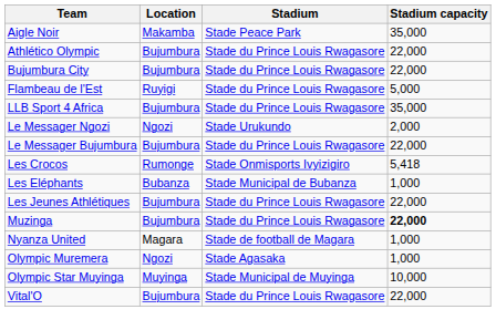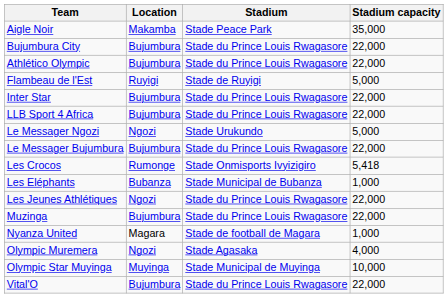 <table class="wikitable sortable">
 <tr>
 <th>Team</th>
 <th>Location</th>
 <th>Stadium</th>
 <th>Stadium capacity</th>
 </tr>
 <tr>
 <td><a href='#'>Aigle Noir</a></td>
 <td><a href='#'>Makamba</a></td>
 <td><a href='#'>Stade Peace Park</a></td>
 <td>35,000</td>
 </tr>
 <tr>
-<td><a href='#'>Athlético Olympic</a></td>
+<td><a href='#'>Bujumbura City</a></td>
 <td><a href='#'>Bujumbura</a></td>
 <td><a href='#'>Stade du Prince Louis Rwagasore</a></td>
 <td>22,000</td>
 </tr>
 <tr>
-<td><a href='#'>Bujumbura City</a></td>
+<td><a href='#'>Athlético Olympic</a></td>
 <td><a href='#'>Bujumbura</a></td>
 <td><a href='#'>Stade du Prince Louis Rwagasore</a></td>
 <td>22,000</td>
 </tr>
 <tr>
 <td><a href='#'>Flambeau de l'Est</a></td>
 <td><a href='#'>Ruyigi</a></td>
+<td><a href='#'>Stade de Ruyigi</a></td>
+<td>5,000</td>
+</tr>
+<tr>
+<td><a href='#'>Inter Star</a></td>
+<td><a href='#'>Bujumbura</a></td>
 <td><a href='#'>Stade du Prince Louis Rwagasore</a></td>
-<td>5,000</td>
+<td>22,000</td>
 </tr>
 <tr>
 <td><a href='#'>LLB Sport 4 Africa</a></td>
 <td><a href='#'>Bujumbura</a></td>
 <td><a href='#'>Stade du Prince Louis Rwagasore</a></td>
-<td>35,000</td>
+<td>22,000</td>
 </tr>
 <tr>
 <td><a href='#'>Le Messager Ngozi</a></td>
 <td><a href='#'>Ngozi</a></td>
 <td><a href='#'>Stade Urukundo</a></td>
-<td>2,000</td>
+<td>5,000</td>
 </tr>
 <tr>
 <td><a href='#'>Le Messager Bujumbura</a></td>
 <td><a href='#'>Bujumbura</a></td>
 <td><a href='#'>Stade du Prince Louis Rwagasore</a></td>
 <td>22,000</td>
 </tr>
 <tr>
 <td><a href='#'>Les Crocos</a></td>
 <td><a href='#'>Rumonge</a></td>
 <td><a href='#'>Stade Onmisports Ivyizigiro</a></td>
 <td>5,418</td>
 </tr>
 <tr>
 <td><a href='#'>Les Eléphants</a></td>
 <td><a href='#'>Bubanza</a></td>
 <td><a href='#'>Stade Municipal de Bubanza</a></td>
 <td>1,000</td>
 </tr>
 <tr>
 <td><a href='#'>Les Jeunes Athlétiques</a></td>
-<td><a href='#'>Bujumbura</a></td>
+<td><a href='#'>Ngozi</a></td>
 <td><a href='#'>Stade du Prince Louis Rwagasore</a></td>
 <td>22,000</td>
 </tr>
 <tr>
 <td><a href='#'>Muzinga</a></td>
 <td><a href='#'>Bujumbura</a></td>
 <td><a href='#'>Stade du Prince Louis Rwagasore</a></td>
-<td><strong>22,000</strong></td>
+<td>22,000</td>
 </tr>
 <tr>
 <td><a href='#'>Nyanza United</a></td>
 <td>Magara</td>
 <td><a href='#'>Stade de football de Magara</a></td>
 <td>1,000</td>
 </tr>
 <tr>
 <td><a href='#'>Olympic Muremera</a></td>
 <td><a href='#'>Ngozi</a></td>
 <td><a href='#'>Stade Agasaka</a></td>
-<td>1,000</td>
+<td>4,000</td>
 </tr>
 <tr>
 <td><a href='#'>Olympic Star Muyinga</a></td>
 <td><a href='#'>Muyinga</a></td>
 <td><a href='#'>Stade Municipal de Muyinga</a></td>
 <td>10,000</td>
 </tr>
 <tr>
 <td><a href='#'>Vital'O</a></td>
 <td><a href='#'>Bujumbura</a></td>
 <td><a href='#'>Stade du Prince Louis Rwagasore</a></td>
 <td>22,000</td>
 </tr>
 </table>
